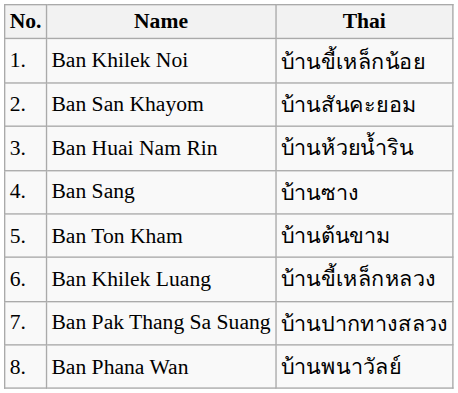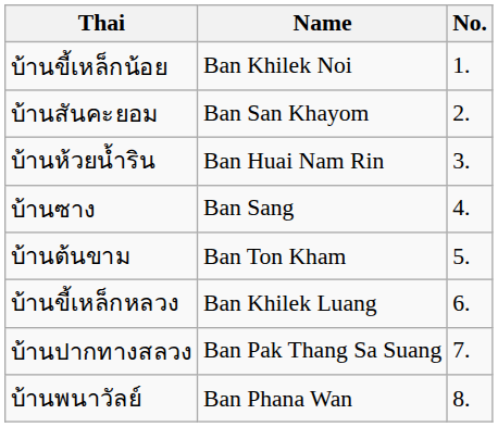 <table class="wikitable sortable">
 <tr>
+<th>Thai</th>
+<th>Name</th>
 <th>No.</th>
-<th>Name</th>
-<th>Thai</th>
 </tr>
 <tr>
+<td>บ้านขี้เหล็กน้อย</td>
+<td>Ban Khilek Noi</td>
 <td>1.</td>
-<td>Ban Khilek Noi</td>
-<td>บ้านขี้เหล็กน้อย</td>
 </tr>
 <tr>
+<td>บ้านสันคะยอม</td>
+<td>Ban San Khayom</td>
 <td>2.</td>
-<td>Ban San Khayom</td>
-<td>บ้านสันคะยอม</td>
 </tr>
 <tr>
+<td>บ้านห้วยน้ำริน</td>
+<td>Ban Huai Nam Rin</td>
 <td>3.</td>
-<td>Ban Huai Nam Rin</td>
-<td>บ้านห้วยน้ำริน</td>
 </tr>
 <tr>
+<td>บ้านซาง</td>
+<td>Ban Sang</td>
 <td>4.</td>
-<td>Ban Sang</td>
-<td>บ้านซาง</td>
 </tr>
 <tr>
+<td>บ้านต้นขาม</td>
+<td>Ban Ton Kham</td>
 <td>5.</td>
-<td>Ban Ton Kham</td>
-<td>บ้านต้นขาม</td>
 </tr>
 <tr>
+<td>บ้านขี้เหล็กหลวง</td>
+<td>Ban Khilek Luang</td>
 <td>6.</td>
-<td>Ban Khilek Luang</td>
-<td>บ้านขี้เหล็กหลวง</td>
 </tr>
 <tr>
+<td>บ้านปากทางสลวง</td>
+<td>Ban Pak Thang Sa Suang</td>
 <td>7.</td>
-<td>Ban Pak Thang Sa Suang</td>
-<td>บ้านปากทางสลวง</td>
 </tr>
 <tr>
+<td>บ้านพนาวัลย์</td>
+<td>Ban Phana Wan</td>
 <td>8.</td>
-<td>Ban Phana Wan</td>
-<td>บ้านพนาวัลย์</td>
 </tr>
 </table>
